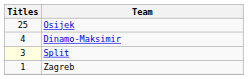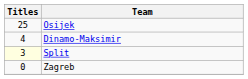 <table class="wikitable" style="text-align: center;">
 <tr>
 <th width=50>Titles</th>
 <th width=300>Team</th>
 </tr>
 <tr>
 <td>25</td>
 <td align="left"><a href='#'>Osijek</a></td>
 </tr>
 <tr>
 <td>4</td>
 <td align="left"><a href='#'>Dinamo-Maksimir</a></td>
 </tr>
 <tr>
 <td style="background: lightyellow;">3</td>
 <td align="left"><a href='#'>Split</a></td>
 </tr>
 <tr>
-<td>1</td>
+<td>0</td>
 <td align="left">Zagreb</td>
 </tr>
 <tr>
 </tr>
 </table>
